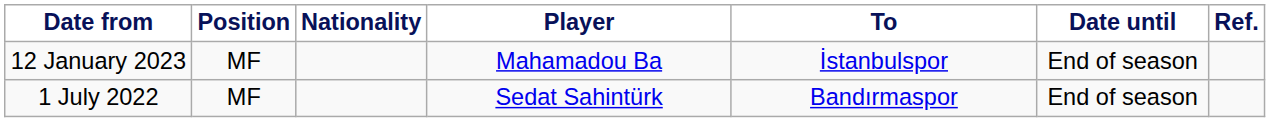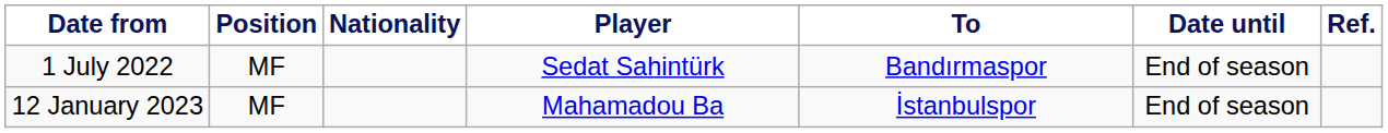 <table class="wikitable" style="text-align:center">
 <tr>
 <th style="background:#FFFFFF; color:#081159; width:120px;">Date from</th>
 <th style="background:#FFFFFF; color:#081159; width:50px;">Position</th>
 <th style="background:#FFFFFF; color:#081159; width:50px;">Nationality</th>
 <th style="background:#FFFFFF; color:#081159; width:200px;">Player</th>
 <th style="background:#FFFFFF; color:#081159; width:200px;">To</th>
 <th style="background:#FFFFFF; color:#081159; width:110px;">Date until</th>
 <th style="background:#FFFFFF; color:#081159; width:30px;">Ref.</th>
 </tr>
 <tr>
+<td>1 July 2022</td>
+<td>MF</td>
+<td></td>
+<td><a href='#'>Sedat Sahintürk</a></td>
+<td> <a href='#'>Bandırmaspor</a></td>
+<td>End of season</td>
+<td></td>
+</tr>
+<tr>
 <td>12 January 2023</td>
 <td>MF</td>
 <td></td>
 <td><a href='#'>Mahamadou Ba</a></td>
 <td> <a href='#'>İstanbulspor</a></td>
 <td>End of season</td>
 <td></td>
 </tr>
-<tr>
-<td>1 July 2022</td>
-<td>MF</td>
-<td></td>
-<td><a href='#'>Sedat Sahintürk</a></td>
-<td> <a href='#'>Bandırmaspor</a></td>
-<td>End of season</td>
-<td></td>
-</tr>
 </table>
